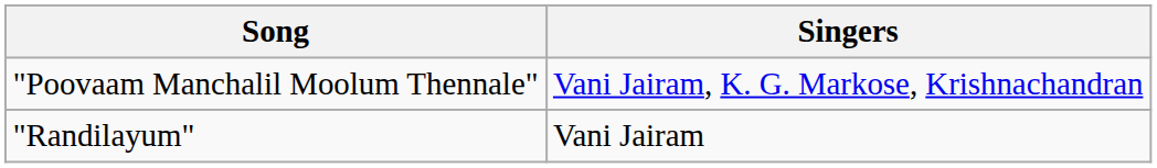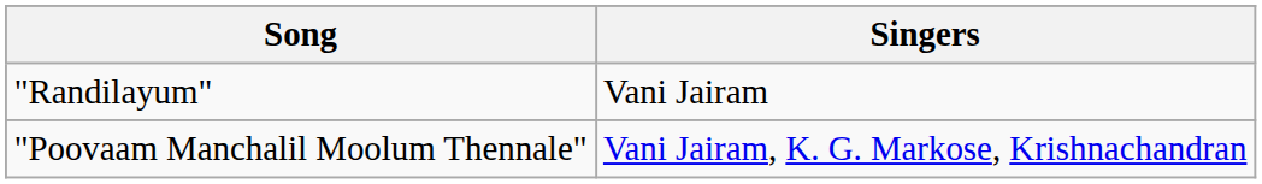 <table class="wikitable" style="font-size:95%;">
 <tr>
 <th>Song</th>
 <th>Singers</th>
 </tr>
 <tr>
+<td>"Randilayum"</td>
+<td>Vani Jairam</td>
+</tr>
+<tr>
 <td>"Poovaam Manchalil Moolum Thennale"</td>
 <td><a href='#'>Vani Jairam</a>, <a href='#'>K. G. Markose</a>, <a href='#'>Krishnachandran</a></td>
 </tr>
-<tr>
-<td>"Randilayum"</td>
-<td>Vani Jairam</td>
-</tr>
 </table>
